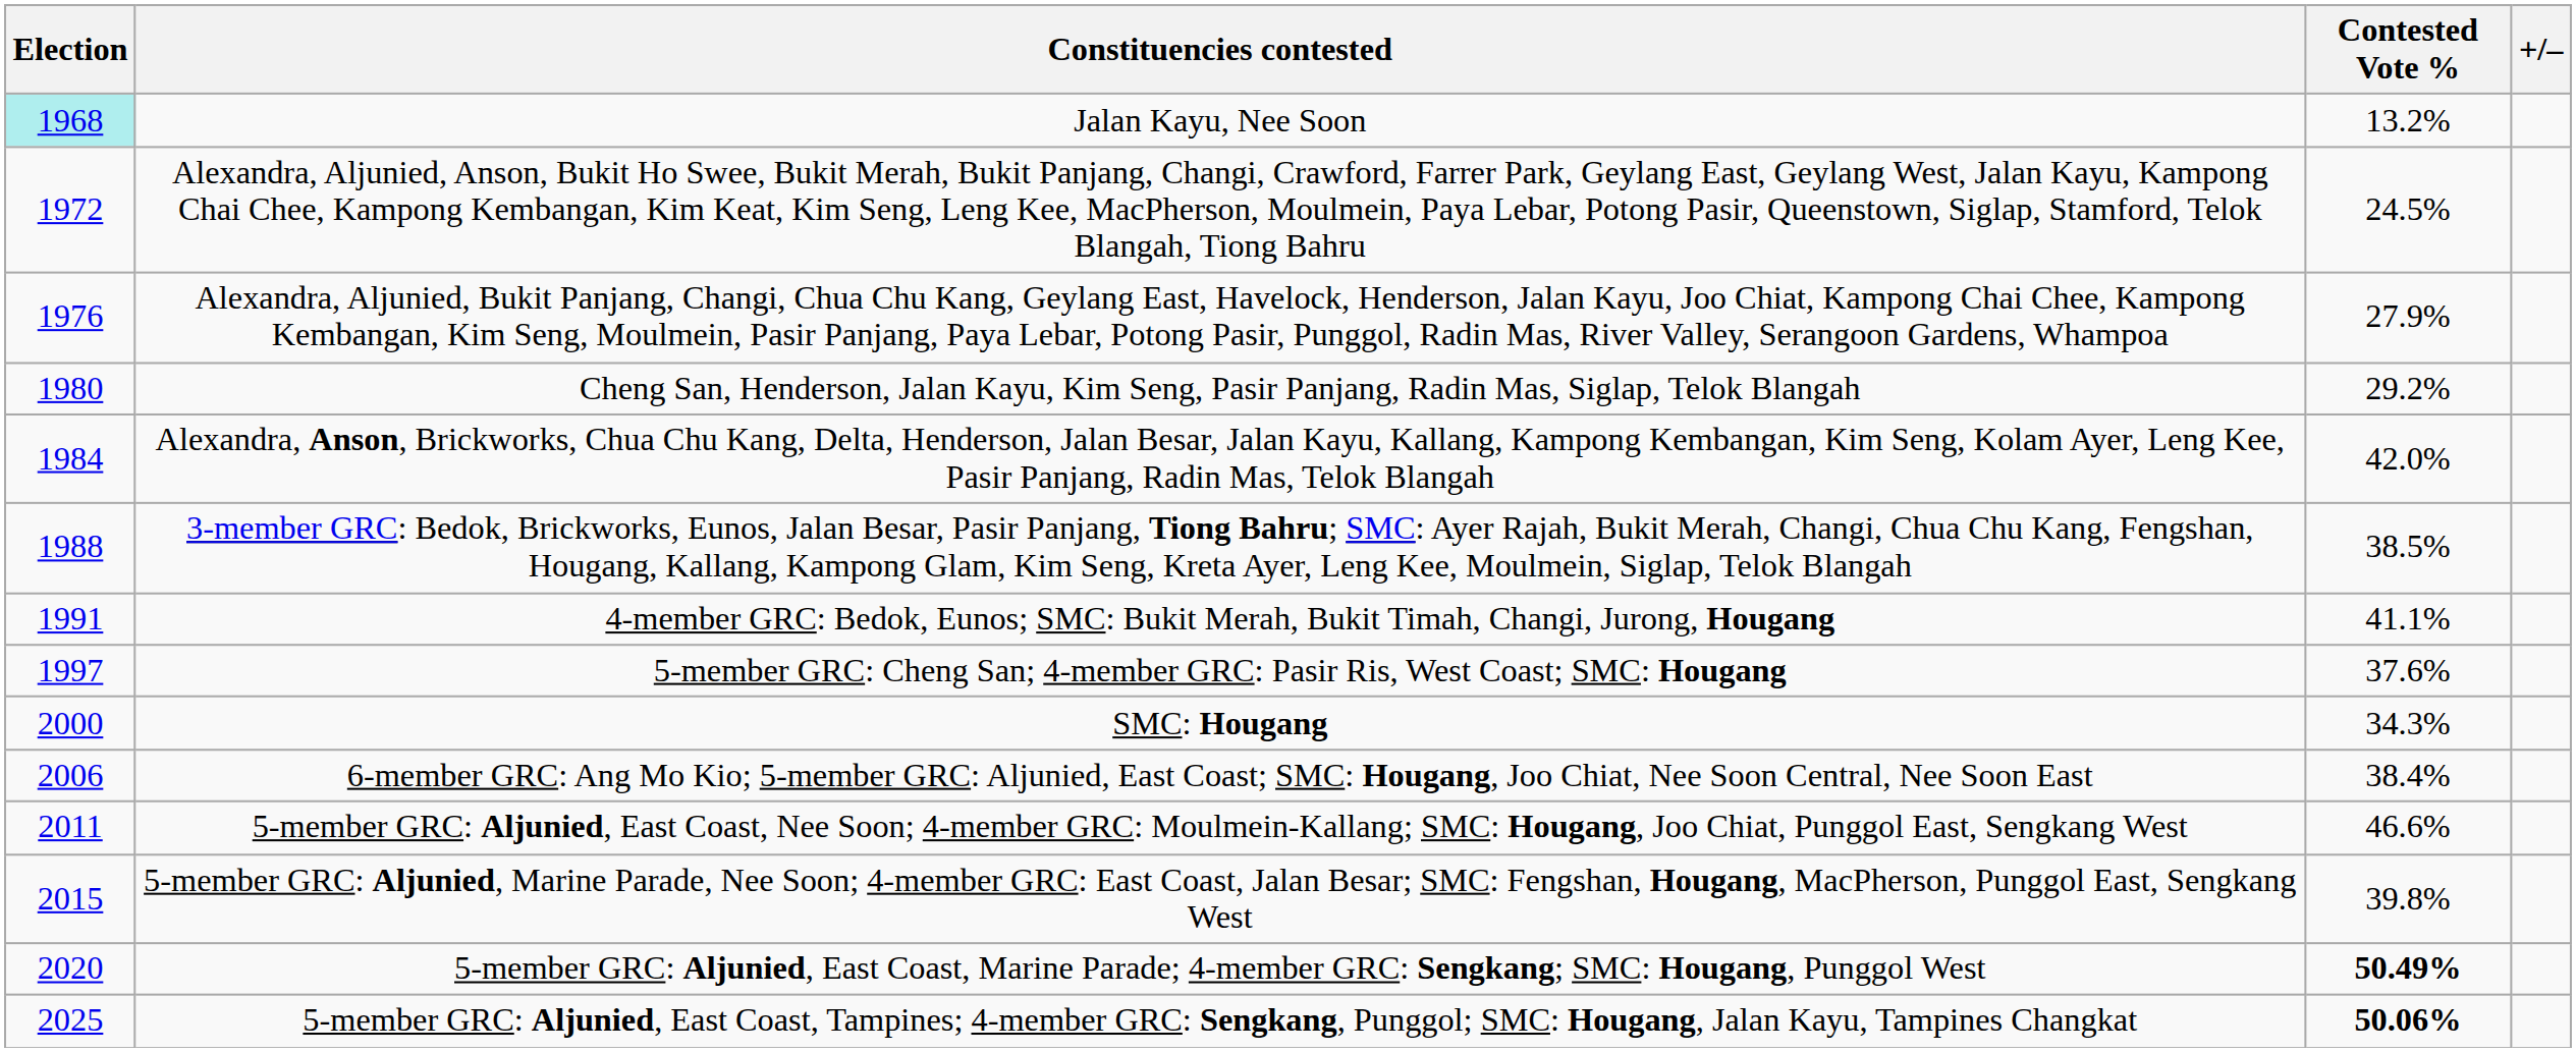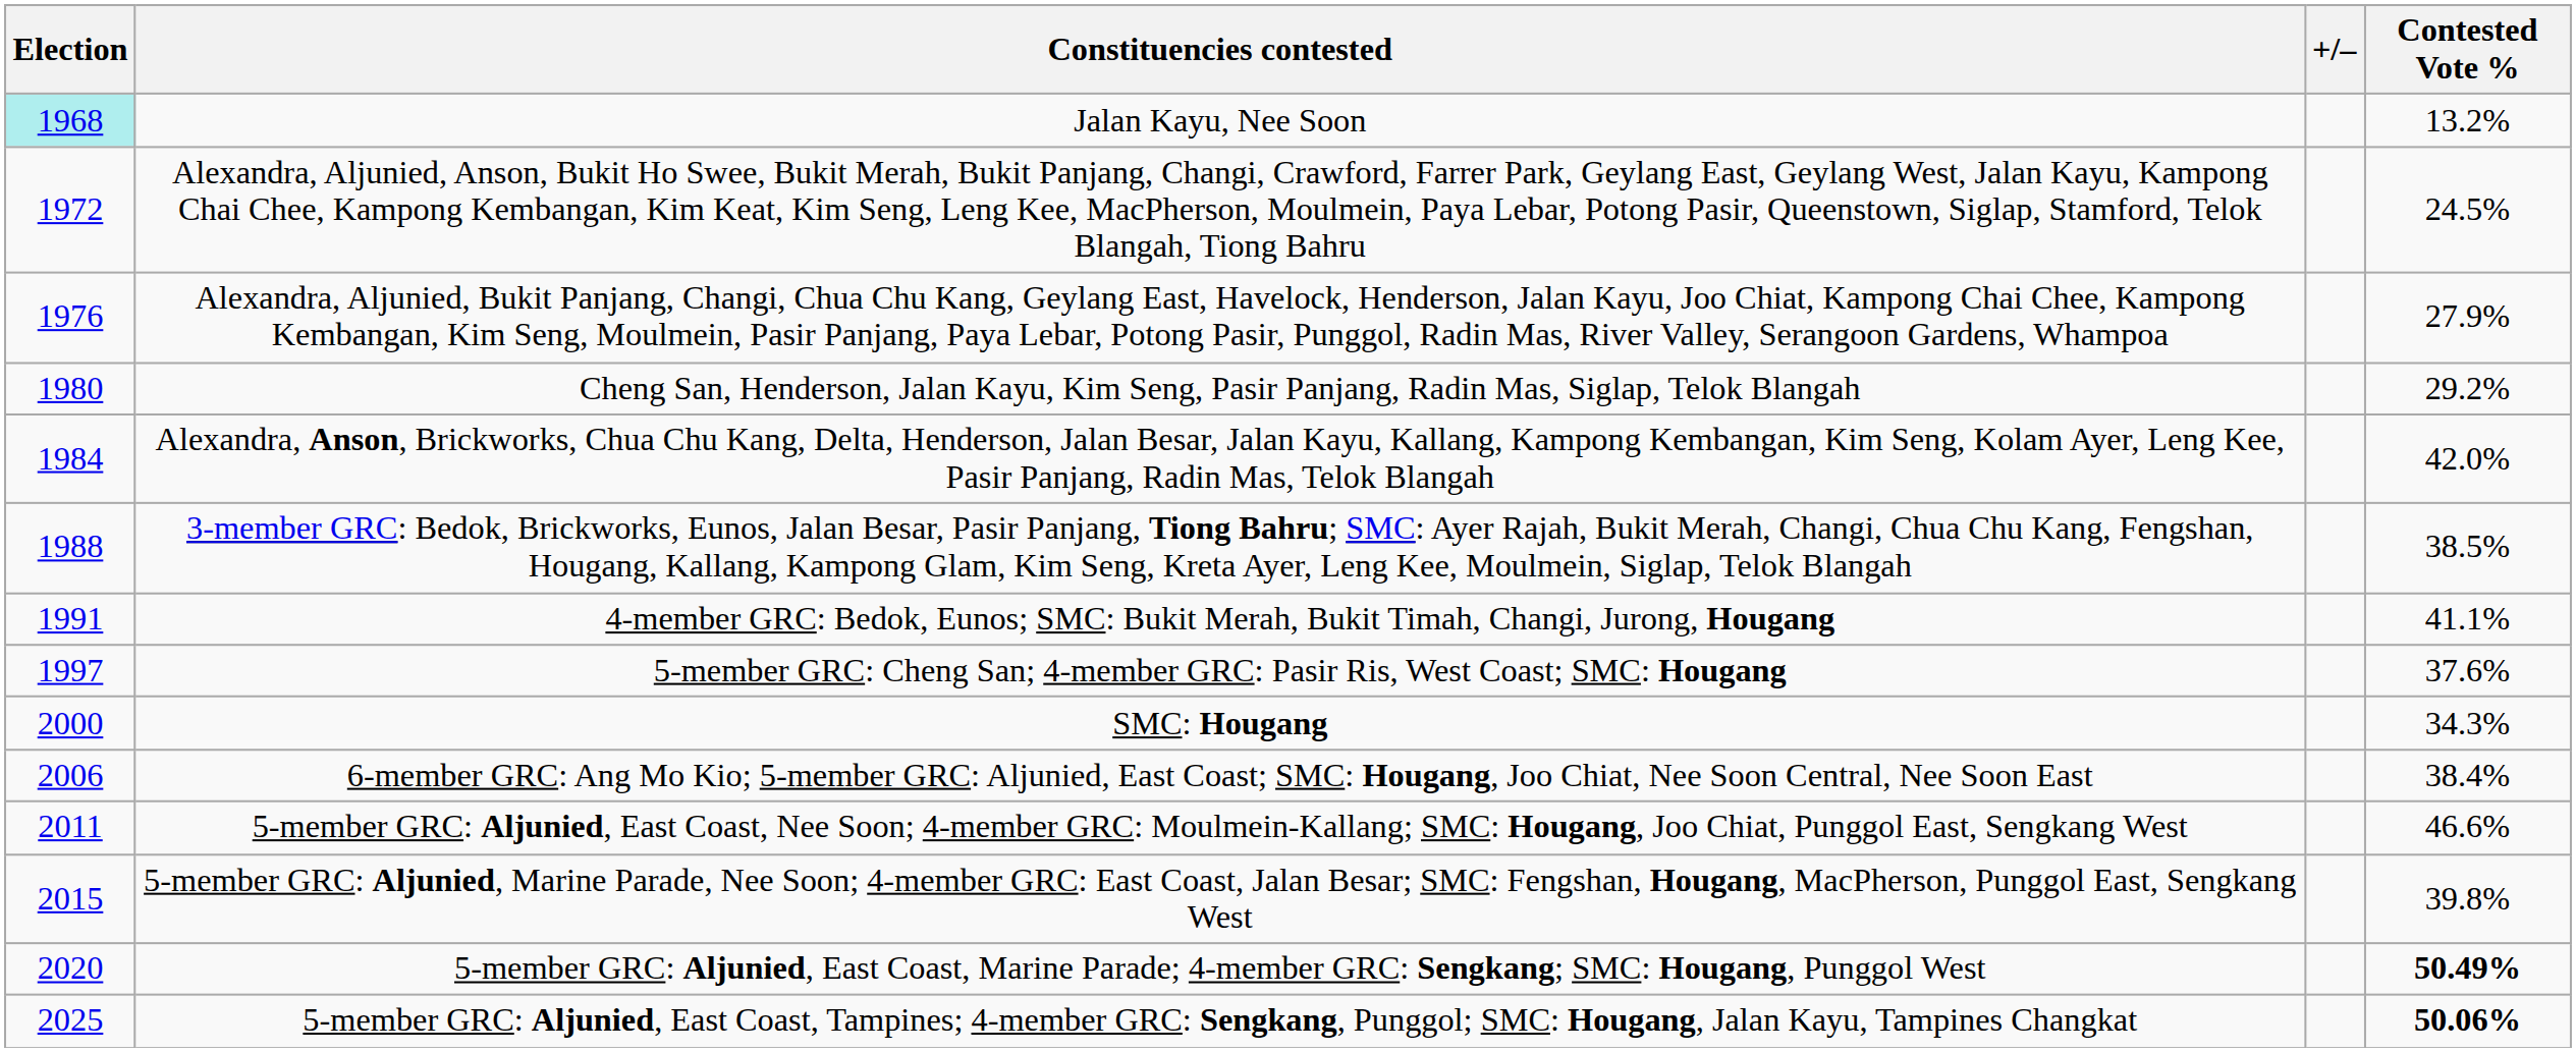 <table class="wikitable" style="text-align: center">
 <tr>
 <th>Election</th>
 <th>Constituencies contested</th>
+<th>+/–</th>
 <th>Contested Vote %</th>
-<th>+/–</th>
 </tr>
 <tr>
 <td style="background: paleturquoise;"><a href='#'>1968</a></td>
 <td>Jalan Kayu, Nee Soon</td>
+<td></td>
 <td>13.2%</td>
-<td></td>
 </tr>
 <tr>
 <td><a href='#'>1972</a></td>
 <td>Alexandra, Aljunied, Anson, Bukit Ho Swee, Bukit Merah, Bukit Panjang, Changi, Crawford, Farrer Park, Geylang East, Geylang West, Jalan Kayu, Kampong Chai Chee, Kampong Kembangan, Kim Keat, Kim Seng, Leng Kee, MacPherson, Moulmein, Paya Lebar, Potong Pasir, Queenstown, Siglap, Stamford, Telok Blangah, Tiong Bahru</td>
+<td></td>
 <td>24.5%</td>
-<td></td>
 </tr>
 <tr>
 <td><a href='#'>1976</a></td>
 <td>Alexandra, Aljunied, Bukit Panjang, Changi, Chua Chu Kang, Geylang East, Havelock, Henderson, Jalan Kayu, Joo Chiat, Kampong Chai Chee, Kampong Kembangan, Kim Seng, Moulmein, Pasir Panjang,  Paya Lebar, Potong Pasir, Punggol, Radin Mas, River Valley, Serangoon Gardens, Whampoa</td>
+<td></td>
 <td>27.9%</td>
-<td></td>
 </tr>
 <tr>
 <td><a href='#'>1980</a></td>
 <td>Cheng San, Henderson, Jalan Kayu, Kim Seng, Pasir Panjang, Radin Mas, Siglap, Telok Blangah</td>
+<td></td>
 <td>29.2%</td>
-<td></td>
 </tr>
 <tr>
 <td><a href='#'>1984</a></td>
 <td>Alexandra, <strong>Anson</strong>, Brickworks, Chua Chu Kang, Delta, Henderson, Jalan Besar, Jalan Kayu, Kallang, Kampong Kembangan, Kim Seng, Kolam Ayer, Leng Kee, Pasir Panjang, Radin Mas, Telok Blangah</td>
+<td></td>
 <td>42.0%</td>
-<td></td>
 </tr>
 <tr>
 <td><a href='#'>1988</a></td>
 <td><u><a href='#'>3-member GRC</a></u>: Bedok, Brickworks, Eunos, Jalan Besar, Pasir Panjang, <strong>Tiong Bahru</strong>; <u><a href='#'>SMC</a></u>: Ayer Rajah, Bukit Merah, Changi, Chua Chu Kang, Fengshan, Hougang, Kallang, Kampong Glam, Kim Seng, Kreta Ayer, Leng Kee, Moulmein, Siglap, Telok Blangah</td>
+<td></td>
 <td>38.5%</td>
-<td></td>
 </tr>
 <tr>
 <td><a href='#'>1991</a></td>
 <td><u>4-member GRC</u>: Bedok, Eunos; <u>SMC</u>: Bukit Merah, Bukit Timah, Changi, Jurong, <strong>Hougang</strong></td>
+<td></td>
 <td>41.1%</td>
-<td></td>
 </tr>
 <tr>
 <td><a href='#'>1997</a></td>
 <td><u>5-member GRC</u>: Cheng San; <u>4-member GRC</u>: Pasir Ris, West Coast; <u>SMC</u>: <strong>Hougang</strong></td>
+<td></td>
 <td>37.6%</td>
-<td></td>
 </tr>
 <tr>
 <td><a href='#'>2000</a></td>
 <td><u>SMC</u>: <strong>Hougang</strong></td>
+<td></td>
 <td>34.3%</td>
-<td></td>
 </tr>
 <tr>
 <td><a href='#'>2006</a></td>
 <td><u>6-member GRC</u>: Ang Mo Kio; <u>5-member GRC</u>: Aljunied, East Coast; <u>SMC</u>: <strong>Hougang</strong>, Joo Chiat, Nee Soon Central, Nee Soon East</td>
+<td></td>
 <td>38.4%</td>
-<td></td>
 </tr>
 <tr>
 <td><a href='#'>2011</a></td>
 <td><u>5-member GRC</u>: <strong>Aljunied</strong>, East Coast, Nee Soon; <u>4-member GRC</u>: Moulmein-Kallang; <u>SMC</u>: <strong>Hougang</strong>, Joo Chiat, Punggol East, Sengkang West</td>
+<td></td>
 <td>46.6%</td>
-<td></td>
 </tr>
 <tr>
 <td><a href='#'>2015</a></td>
 <td><u>5-member GRC</u>: <strong>Aljunied</strong>, Marine Parade, Nee Soon; <u>4-member GRC</u>: East Coast, Jalan Besar; <u>SMC</u>: Fengshan, <strong>Hougang</strong>, MacPherson, Punggol East, Sengkang West</td>
+<td></td>
 <td>39.8%</td>
-<td></td>
 </tr>
 <tr>
 <td><a href='#'>2020</a></td>
 <td><u>5-member GRC</u>: <strong>Aljunied</strong>, East Coast, Marine Parade; <u>4-member GRC</u>: <strong>Sengkang</strong>; <u>SMC</u>: <strong>Hougang</strong>, Punggol West</td>
+<td></td>
 <td><strong>50.49%</strong></td>
-<td></td>
 </tr>
 <tr>
 <td><a href='#'>2025</a></td>
 <td><u>5-member GRC</u>: <strong>Aljunied</strong>, East Coast, Tampines; <u>4-member GRC</u>: <strong>Sengkang</strong>, Punggol; <u>SMC</u>: <strong>Hougang</strong>, Jalan Kayu, Tampines Changkat</td>
+<td></td>
 <td><strong>50.06%</strong></td>
-<td></td>
 </tr>
 </table>
